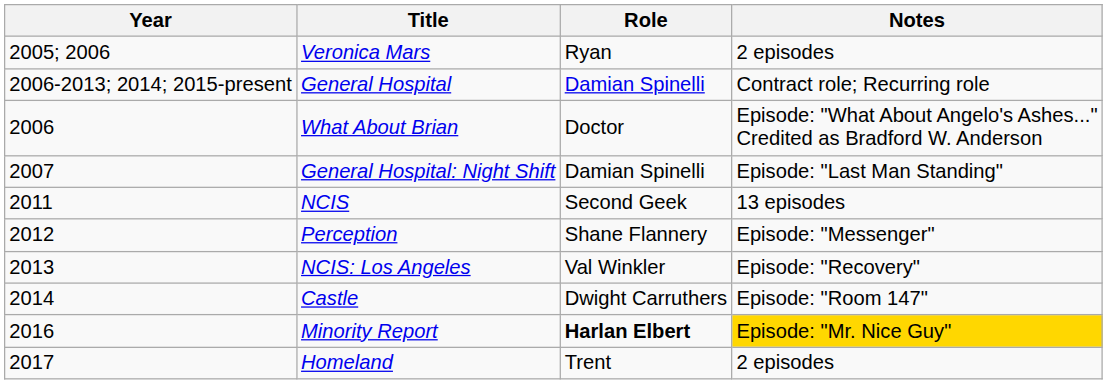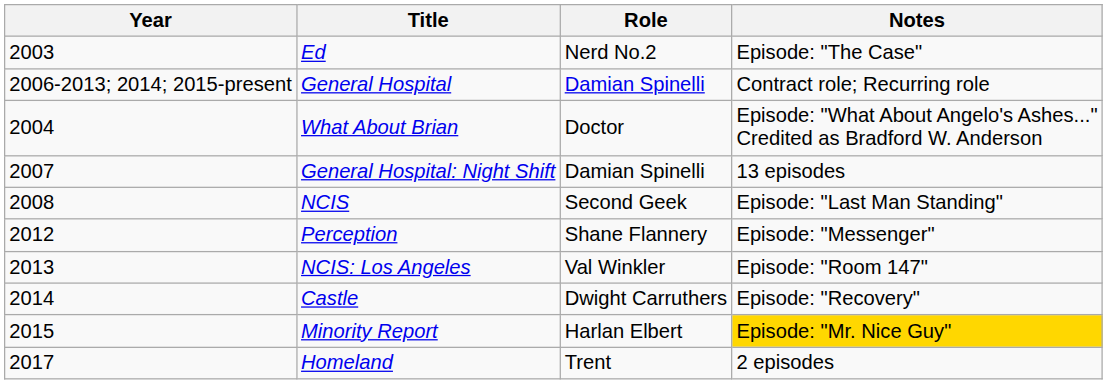 <table class="wikitable">
 <tr>
 <th>Year</th>
 <th>Title</th>
 <th>Role</th>
 <th>Notes</th>
 </tr>
 <tr>
-<td>2005; 2006</td>
-<td><em><a href='#'>Veronica Mars</a></em></td>
-<td>Ryan</td>
-<td>2 episodes</td>
+<td>2003</td>
+<td><a href='#'><em>Ed</em></a></td>
+<td>Nerd No.2</td>
+<td>Episode: "The Case"</td>
 </tr>
 <tr>
 <td>2006-2013; 2014; 2015-present</td>
 <td><em><a href='#'>General Hospital</a></em></td>
 <td><a href='#'>Damian Spinelli</a></td>
 <td>Contract role; Recurring role</td>
 </tr>
 <tr>
-<td>2006</td>
+<td>2004</td>
 <td><em><a href='#'>What About Brian</a></em></td>
 <td>Doctor</td>
 <td>Episode: "What About Angelo's Ashes..."<br>Credited as Bradford W. Anderson</td>
 </tr>
 <tr>
 <td>2007</td>
 <td><em><a href='#'>General Hospital: Night Shift</a></em></td>
 <td>Damian Spinelli</td>
-<td>Episode: "Last Man Standing"</td>
+<td>13 episodes</td>
 </tr>
 <tr>
-<td>2011</td>
+<td>2008</td>
 <td><em><a href='#'>NCIS</a></em></td>
 <td>Second Geek</td>
-<td>13 episodes</td>
+<td>Episode: "Last Man Standing"</td>
 </tr>
 <tr>
 <td>2012</td>
 <td><a href='#'><em>Perception</em></a></td>
 <td>Shane Flannery</td>
 <td>Episode: "Messenger"</td>
 </tr>
 <tr>
 <td>2013</td>
 <td><em><a href='#'>NCIS: Los Angeles</a></em></td>
 <td>Val Winkler</td>
-<td>Episode: "Recovery"</td>
+<td>Episode: "Room 147"</td>
 </tr>
 <tr>
 <td>2014</td>
 <td><em><a href='#'>Castle</a></em></td>
 <td>Dwight Carruthers</td>
-<td>Episode: "Room 147"</td>
+<td>Episode: "Recovery"</td>
 </tr>
 <tr>
-<td>2016</td>
+<td>2015</td>
 <td><em><a href='#'>Minority Report</a></em></td>
-<td><strong>Harlan Elbert</strong></td>
+<td>Harlan Elbert</td>
 <td style="background: gold;">Episode: "Mr. Nice Guy"</td>
 </tr>
 <tr>
 <td>2017</td>
 <td><em><a href='#'>Homeland</a></em></td>
 <td>Trent</td>
 <td>2 episodes</td>
 </tr>
 </table>
